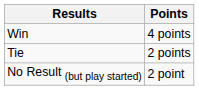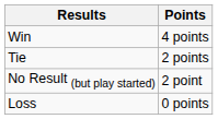 <table class="wikitable">
 <tr>
 <th>Results</th>
 <th>Points</th>
 </tr>
 <tr>
 <td>Win</td>
 <td>4 points</td>
 </tr>
 <tr>
 <td>Tie</td>
 <td>2 points</td>
 </tr>
 <tr>
 <td>No Result <sub>(but play started)</sub></td>
 <td>2 point</td>
 </tr>
+<tr>
+<td>Loss</td>
+<td>0 points</td>
+</tr>
 </table>
